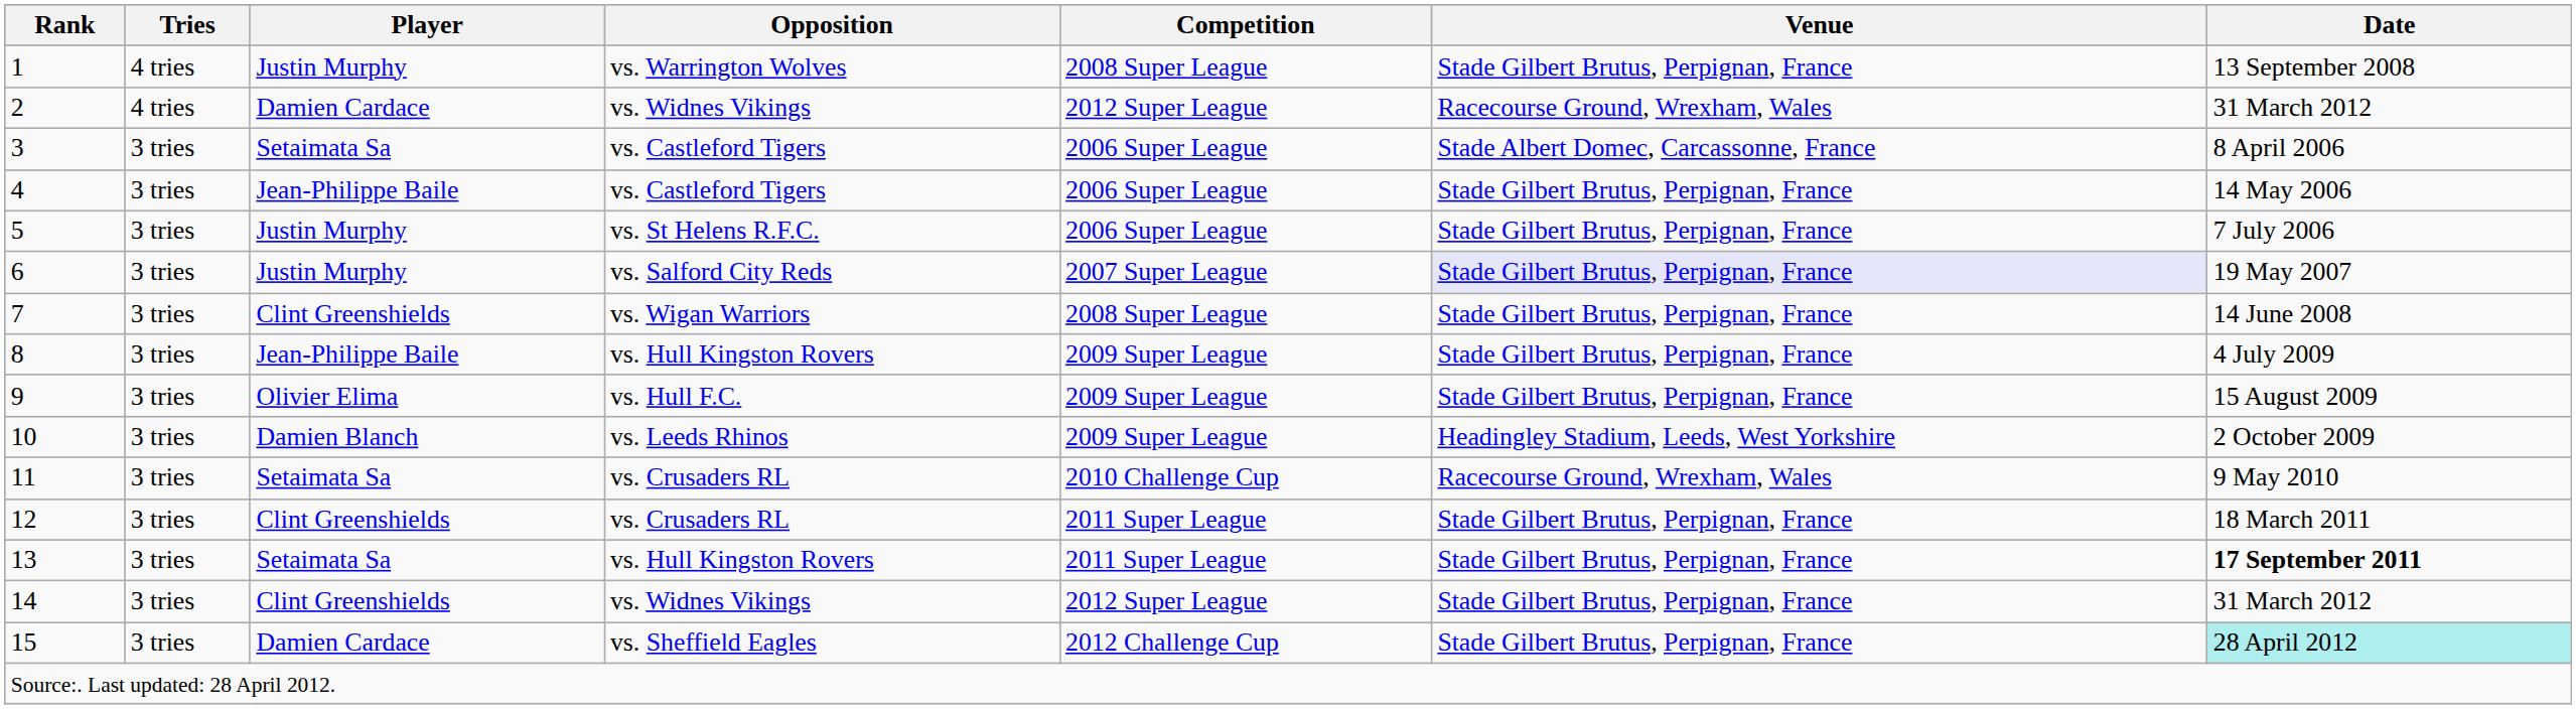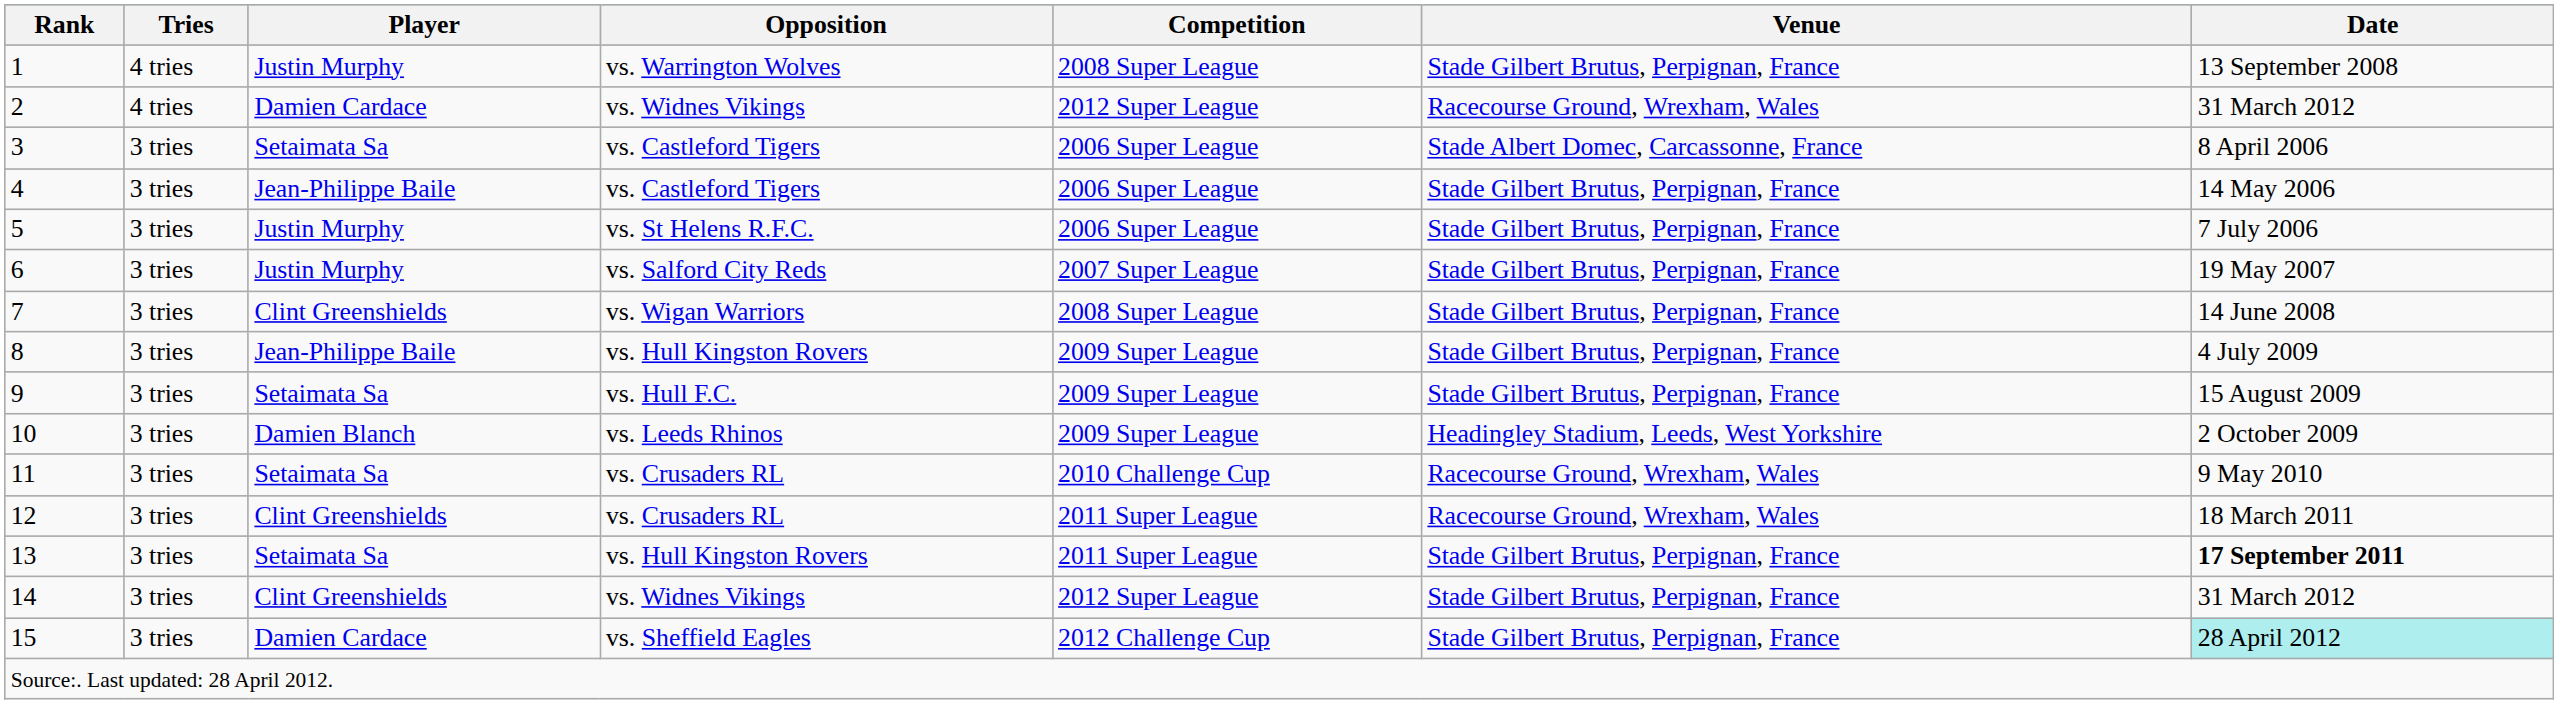 <table class="wikitable" style="width:100%;">
 <tr style="background:#87cefa;">
 <th>Rank</th>
 <th>Tries</th>
 <th>Player</th>
 <th>Opposition</th>
 <th>Competition</th>
 <th>Venue</th>
 <th>Date</th>
 </tr>
 <tr>
 <td>1</td>
 <td>4 tries</td>
 <td> <a href='#'>Justin Murphy</a></td>
 <td>vs. <a href='#'>Warrington Wolves</a></td>
 <td><a href='#'>2008 Super League</a></td>
 <td> <a href='#'>Stade Gilbert Brutus</a>, <a href='#'>Perpignan</a>, <a href='#'>France</a></td>
 <td>13 September 2008</td>
 </tr>
 <tr>
 <td>2</td>
 <td>4 tries</td>
 <td> <a href='#'>Damien Cardace</a></td>
 <td>vs. <a href='#'>Widnes Vikings</a></td>
 <td><a href='#'>2012 Super League</a></td>
 <td> <a href='#'>Racecourse Ground</a>, <a href='#'>Wrexham</a>, <a href='#'>Wales</a></td>
 <td>31 March 2012</td>
 </tr>
 <tr>
 <td>3</td>
 <td>3 tries</td>
 <td> <a href='#'>Setaimata Sa</a></td>
 <td>vs. <a href='#'>Castleford Tigers</a></td>
 <td><a href='#'>2006 Super League</a></td>
 <td> <a href='#'>Stade Albert Domec</a>, <a href='#'>Carcassonne</a>, <a href='#'>France</a></td>
 <td>8 April 2006</td>
 </tr>
 <tr>
 <td>4</td>
 <td>3 tries</td>
 <td> <a href='#'>Jean-Philippe Baile</a></td>
 <td>vs. <a href='#'>Castleford Tigers</a></td>
 <td><a href='#'>2006 Super League</a></td>
 <td> <a href='#'>Stade Gilbert Brutus</a>, <a href='#'>Perpignan</a>, <a href='#'>France</a></td>
 <td>14 May 2006</td>
 </tr>
 <tr>
 <td>5</td>
 <td>3 tries</td>
 <td> <a href='#'>Justin Murphy</a></td>
 <td>vs. <a href='#'>St Helens R.F.C.</a></td>
 <td><a href='#'>2006 Super League</a></td>
 <td> <a href='#'>Stade Gilbert Brutus</a>, <a href='#'>Perpignan</a>, <a href='#'>France</a></td>
 <td>7 July 2006</td>
 </tr>
 <tr>
 <td>6</td>
 <td>3 tries</td>
 <td> <a href='#'>Justin Murphy</a></td>
 <td>vs. <a href='#'>Salford City Reds</a></td>
 <td><a href='#'>2007 Super League</a></td>
-<td style="background: lavender;"> <a href='#'>Stade Gilbert Brutus</a>, <a href='#'>Perpignan</a>, <a href='#'>France</a></td>
+<td> <a href='#'>Stade Gilbert Brutus</a>, <a href='#'>Perpignan</a>, <a href='#'>France</a></td>
 <td>19 May 2007</td>
 </tr>
 <tr>
 <td>7</td>
 <td>3 tries</td>
 <td> <a href='#'>Clint Greenshields</a></td>
 <td>vs. <a href='#'>Wigan Warriors</a></td>
 <td><a href='#'>2008 Super League</a></td>
 <td> <a href='#'>Stade Gilbert Brutus</a>, <a href='#'>Perpignan</a>, <a href='#'>France</a></td>
 <td>14 June 2008</td>
 </tr>
 <tr>
 <td>8</td>
 <td>3 tries</td>
 <td> <a href='#'>Jean-Philippe Baile</a></td>
 <td>vs. <a href='#'>Hull Kingston Rovers</a></td>
 <td><a href='#'>2009 Super League</a></td>
 <td> <a href='#'>Stade Gilbert Brutus</a>, <a href='#'>Perpignan</a>, <a href='#'>France</a></td>
 <td>4 July 2009</td>
 </tr>
 <tr>
 <td>9</td>
 <td>3 tries</td>
-<td> <a href='#'>Olivier Elima</a></td>
+<td> <a href='#'>Setaimata Sa</a></td>
 <td>vs. <a href='#'>Hull F.C.</a></td>
 <td><a href='#'>2009 Super League</a></td>
 <td> <a href='#'>Stade Gilbert Brutus</a>, <a href='#'>Perpignan</a>, <a href='#'>France</a></td>
 <td>15 August 2009</td>
 </tr>
 <tr>
 <td>10</td>
 <td>3 tries</td>
 <td> <a href='#'>Damien Blanch</a></td>
 <td>vs. <a href='#'>Leeds Rhinos</a></td>
 <td><a href='#'>2009 Super League</a></td>
 <td> <a href='#'>Headingley Stadium</a>, <a href='#'>Leeds</a>, <a href='#'>West Yorkshire</a></td>
 <td>2 October 2009</td>
 </tr>
 <tr>
 <td>11</td>
 <td>3 tries</td>
 <td> <a href='#'>Setaimata Sa</a></td>
 <td>vs. <a href='#'>Crusaders RL</a></td>
 <td><a href='#'>2010 Challenge Cup</a></td>
 <td> <a href='#'>Racecourse Ground</a>, <a href='#'>Wrexham</a>, <a href='#'>Wales</a></td>
 <td>9 May 2010</td>
 </tr>
 <tr>
 <td>12</td>
 <td>3 tries</td>
 <td> <a href='#'>Clint Greenshields</a></td>
 <td>vs. <a href='#'>Crusaders RL</a></td>
 <td><a href='#'>2011 Super League</a></td>
-<td> <a href='#'>Stade Gilbert Brutus</a>, <a href='#'>Perpignan</a>, <a href='#'>France</a></td>
+<td> <a href='#'>Racecourse Ground</a>, <a href='#'>Wrexham</a>, <a href='#'>Wales</a></td>
 <td>18 March 2011</td>
 </tr>
 <tr>
 <td>13</td>
 <td>3 tries</td>
 <td> <a href='#'>Setaimata Sa</a></td>
 <td>vs. <a href='#'>Hull Kingston Rovers</a></td>
 <td><a href='#'>2011 Super League</a></td>
 <td> <a href='#'>Stade Gilbert Brutus</a>, <a href='#'>Perpignan</a>, <a href='#'>France</a></td>
 <td><strong>17 September 2011</strong></td>
 </tr>
 <tr>
 <td>14</td>
 <td>3 tries</td>
 <td> <a href='#'>Clint Greenshields</a></td>
 <td>vs. <a href='#'>Widnes Vikings</a></td>
 <td><a href='#'>2012 Super League</a></td>
 <td> <a href='#'>Stade Gilbert Brutus</a>, <a href='#'>Perpignan</a>, <a href='#'>France</a></td>
 <td>31 March 2012</td>
 </tr>
 <tr>
 <td>15</td>
 <td>3 tries</td>
 <td> <a href='#'>Damien Cardace</a></td>
 <td>vs. <a href='#'>Sheffield Eagles</a></td>
 <td><a href='#'>2012 Challenge Cup</a></td>
 <td> <a href='#'>Stade Gilbert Brutus</a>, <a href='#'>Perpignan</a>, <a href='#'>France</a></td>
 <td style="background: paleturquoise;">28 April 2012</td>
 </tr>
 <tr>
 <td colspan=7><small>Source:. Last updated: 28 April 2012.</small></td>
 </tr>
 </table>
